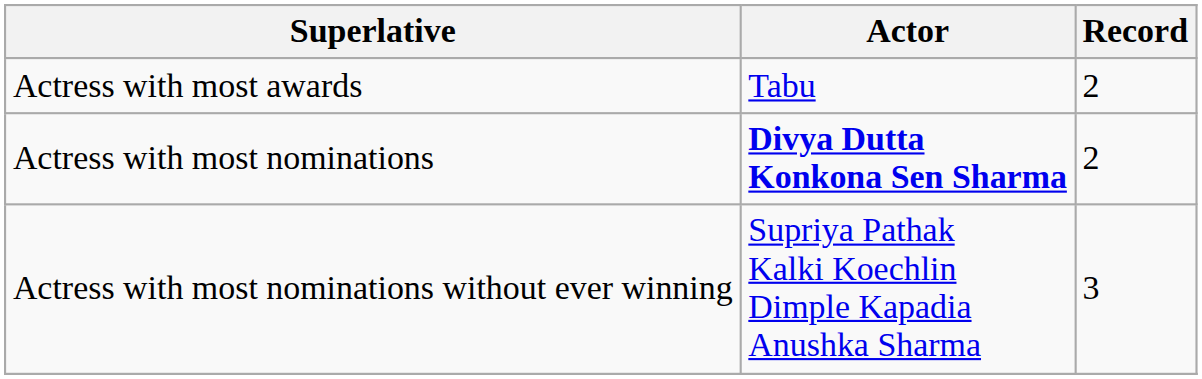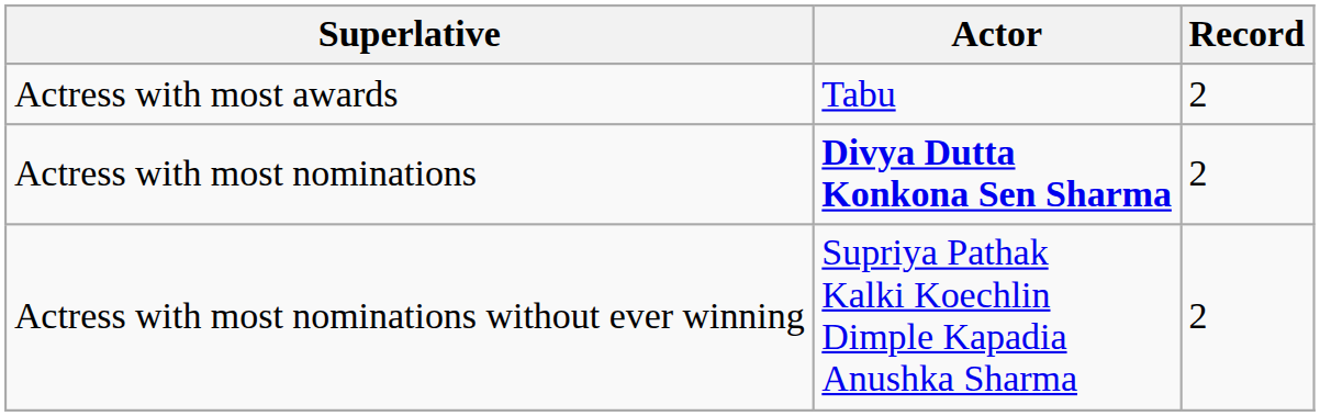 <table class="wikitable">
 <tr>
 <th>Superlative</th>
 <th>Actor</th>
 <th>Record</th>
 </tr>
 <tr>
 <td>Actress with most awards</td>
 <td><a href='#'>Tabu</a></td>
 <td>2</td>
 </tr>
 <tr>
 <td>Actress with most nominations</td>
 <td><strong><a href='#'>Divya Dutta</a><br> <a href='#'>Konkona Sen Sharma</a></strong></td>
 <td>2</td>
 </tr>
 <tr>
 <td>Actress with most nominations without ever winning</td>
 <td><a href='#'>Supriya Pathak</a><br> <a href='#'>Kalki Koechlin</a><br> <a href='#'>Dimple Kapadia</a><br> <a href='#'>Anushka Sharma</a></td>
-<td>3</td>
+<td>2</td>
 </tr>
 <tr>
 </tr>
 </table>
